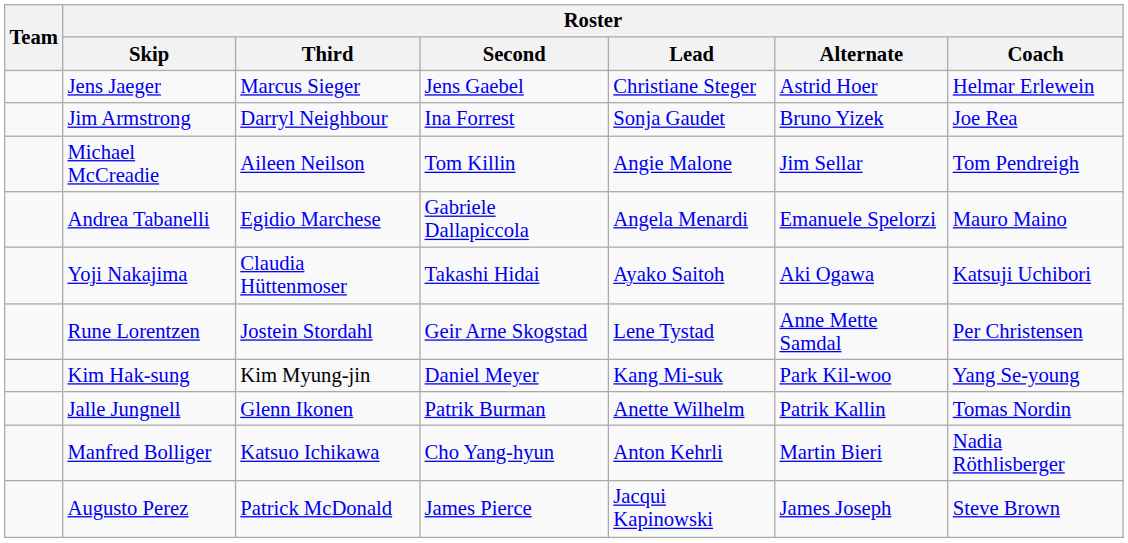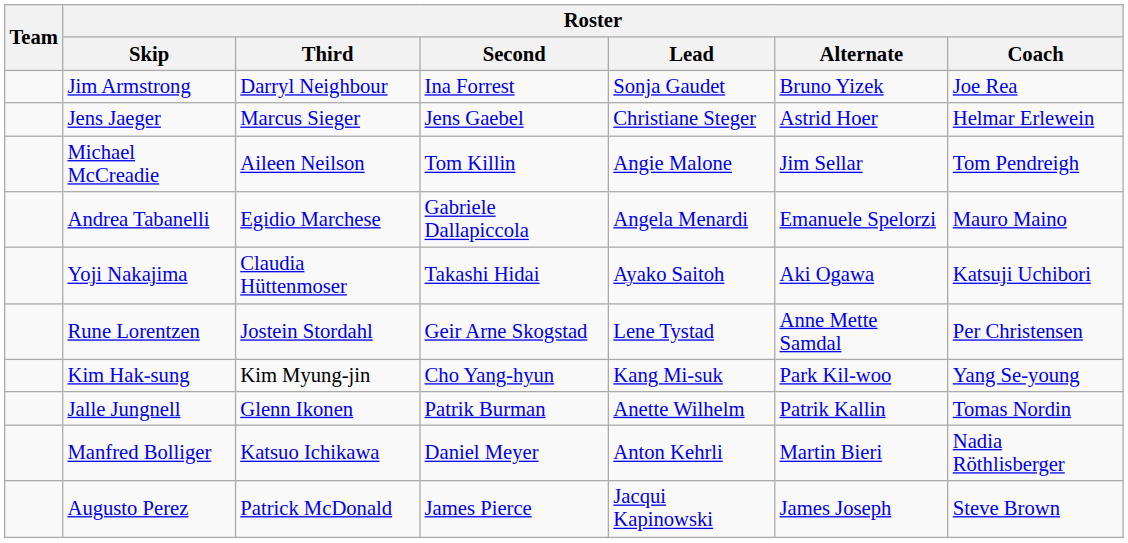 <table class="wikitable">
 <tr>
 <th rowspan="2">Team</th>
 <th colspan="6">Roster</th>
 </tr>
 <tr>
 <th>Skip</th>
 <th>Third</th>
 <th>Second</th>
 <th>Lead</th>
 <th>Alternate</th>
 <th>Coach</th>
 </tr>
 <tr>
 <td></td>
+<td><a href='#'>Jim Armstrong</a></td>
+<td><a href='#'>Darryl Neighbour</a></td>
+<td><a href='#'>Ina Forrest</a></td>
+<td><a href='#'>Sonja Gaudet</a></td>
+<td><a href='#'>Bruno Yizek</a></td>
+<td><a href='#'>Joe Rea</a></td>
+</tr>
+<tr>
+<td></td>
 <td><a href='#'>Jens Jaeger</a></td>
 <td><a href='#'>Marcus Sieger</a></td>
 <td><a href='#'>Jens Gaebel</a></td>
 <td><a href='#'>Christiane Steger</a></td>
 <td><a href='#'>Astrid Hoer</a></td>
 <td><a href='#'>Helmar Erlewein</a></td>
-</tr>
-<tr>
-<td></td>
-<td><a href='#'>Jim Armstrong</a></td>
-<td><a href='#'>Darryl Neighbour</a></td>
-<td><a href='#'>Ina Forrest</a></td>
-<td><a href='#'>Sonja Gaudet</a></td>
-<td><a href='#'>Bruno Yizek</a></td>
-<td><a href='#'>Joe Rea</a></td>
 </tr>
 <tr>
 <td></td>
 <td><a href='#'>Michael McCreadie</a></td>
 <td><a href='#'>Aileen Neilson</a></td>
 <td><a href='#'>Tom Killin</a></td>
 <td><a href='#'>Angie Malone</a></td>
 <td><a href='#'>Jim Sellar</a></td>
 <td><a href='#'>Tom Pendreigh</a></td>
 </tr>
 <tr>
 <td></td>
 <td><a href='#'>Andrea Tabanelli</a></td>
 <td><a href='#'>Egidio Marchese</a></td>
 <td><a href='#'>Gabriele Dallapiccola</a></td>
 <td><a href='#'>Angela Menardi</a></td>
 <td><a href='#'>Emanuele Spelorzi</a></td>
 <td><a href='#'>Mauro Maino</a></td>
 </tr>
 <tr>
 <td></td>
 <td><a href='#'>Yoji Nakajima</a></td>
 <td><a href='#'>Claudia Hüttenmoser</a></td>
 <td><a href='#'>Takashi Hidai</a></td>
 <td><a href='#'>Ayako Saitoh</a></td>
 <td><a href='#'>Aki Ogawa</a></td>
 <td><a href='#'>Katsuji Uchibori</a></td>
 </tr>
 <tr>
 <td></td>
 <td><a href='#'>Rune Lorentzen</a></td>
 <td><a href='#'>Jostein Stordahl</a></td>
 <td><a href='#'>Geir Arne Skogstad</a></td>
 <td><a href='#'>Lene Tystad</a></td>
 <td><a href='#'>Anne Mette Samdal</a></td>
 <td><a href='#'>Per Christensen</a></td>
 </tr>
 <tr>
 <td></td>
 <td><a href='#'>Kim Hak-sung</a></td>
 <td>Kim Myung-jin</td>
-<td><a href='#'>Daniel Meyer</a></td>
+<td><a href='#'>Cho Yang-hyun</a></td>
 <td><a href='#'>Kang Mi-suk</a></td>
 <td><a href='#'>Park Kil-woo</a></td>
 <td><a href='#'>Yang Se-young</a></td>
 </tr>
 <tr>
 <td></td>
 <td><a href='#'>Jalle Jungnell</a></td>
 <td><a href='#'>Glenn Ikonen</a></td>
 <td><a href='#'>Patrik Burman</a></td>
 <td><a href='#'>Anette Wilhelm</a></td>
 <td><a href='#'>Patrik Kallin</a></td>
 <td><a href='#'>Tomas Nordin</a></td>
 </tr>
 <tr>
 <td></td>
 <td><a href='#'>Manfred Bolliger</a></td>
 <td><a href='#'>Katsuo Ichikawa</a></td>
-<td><a href='#'>Cho Yang-hyun</a></td>
+<td><a href='#'>Daniel Meyer</a></td>
 <td><a href='#'>Anton Kehrli</a></td>
 <td><a href='#'>Martin Bieri</a></td>
 <td><a href='#'>Nadia Röthlisberger</a></td>
 </tr>
 <tr>
 <td></td>
 <td><a href='#'>Augusto Perez</a></td>
 <td><a href='#'>Patrick McDonald</a></td>
 <td><a href='#'>James Pierce</a></td>
 <td><a href='#'>Jacqui Kapinowski</a></td>
 <td><a href='#'>James Joseph</a></td>
 <td><a href='#'>Steve Brown</a></td>
 </tr>
 </table>
